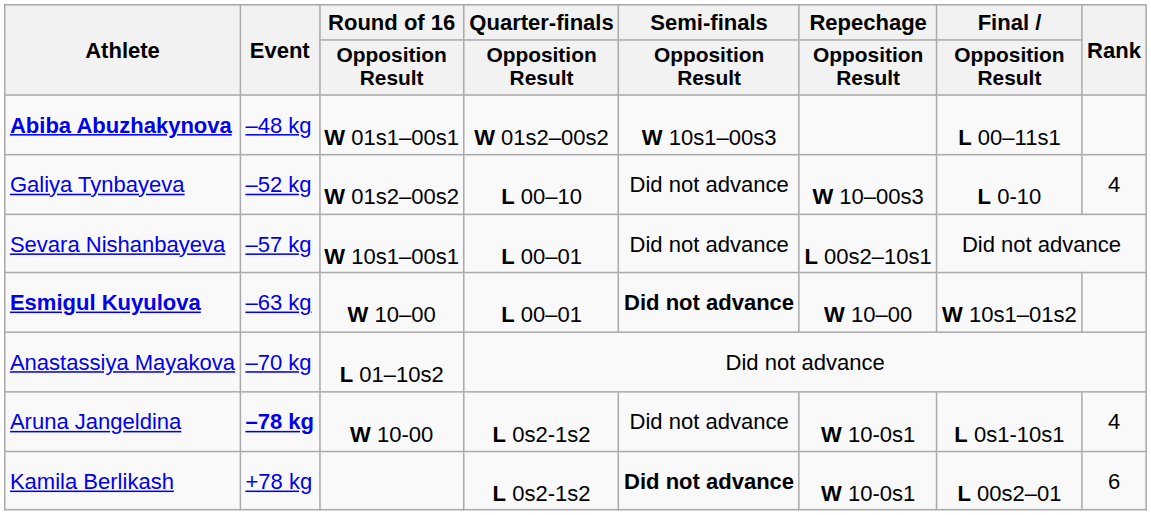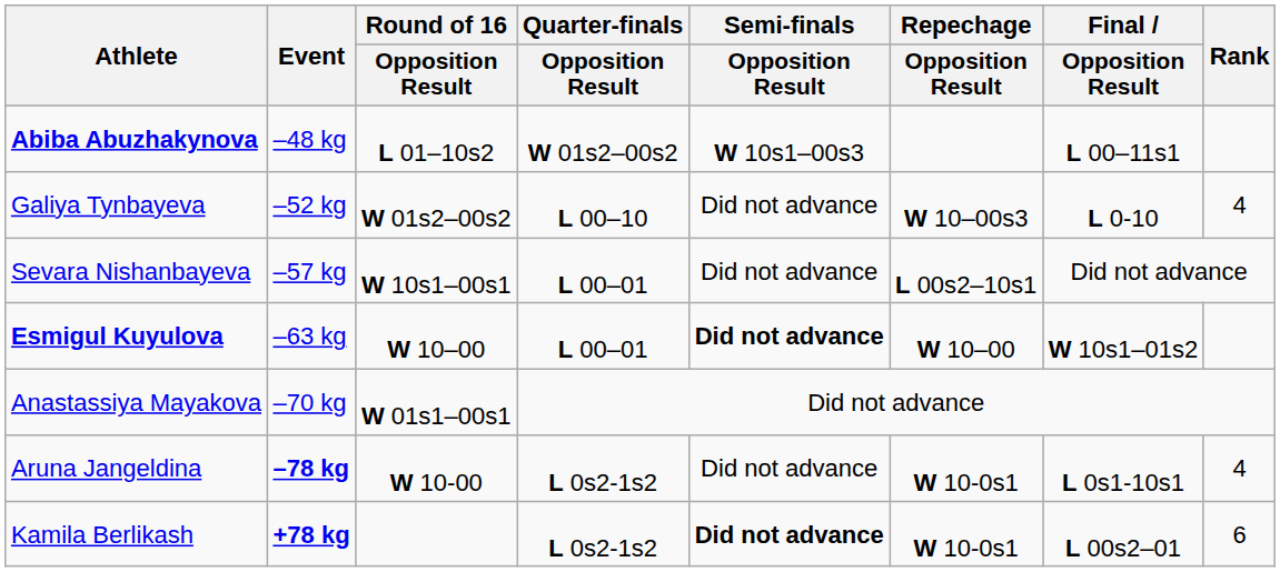 <table class=wikitable style=font-size:90%;text-align:center>
 <tr>
 <th rowspan="2">Athlete</th>
 <th rowspan="2">Event</th>
 <th>Round of 16</th>
 <th>Quarter-finals</th>
 <th>Semi-finals</th>
 <th>Repechage</th>
 <th>Final / </th>
 <th rowspan=2>Rank</th>
 </tr>
 <tr style="font-size:95%">
 <th>Opposition<br>Result</th>
 <th>Opposition<br>Result</th>
 <th>Opposition<br>Result</th>
 <th>Opposition<br>Result</th>
 <th>Opposition<br>Result</th>
 </tr>
 <tr>
 <td align=left><strong><a href='#'>Abiba Abuzhakynova</a></strong></td>
 <td align=left><a href='#'>–48 kg</a></td>
-<td><br><strong>W</strong> 01s1–00s1</td>
+<td><br><strong>L</strong> 01–10s2</td>
 <td><br><strong>W</strong> 01s2–00s2</td>
 <td><br><strong>W</strong> 10s1–00s3</td>
 <td></td>
 <td><br><strong>L</strong> 00–11s1</td>
 <td></td>
 </tr>
 <tr>
 <td align=left><a href='#'>Galiya Tynbayeva</a></td>
 <td align=left><a href='#'>–52 kg</a></td>
 <td><br><strong>W</strong> 01s2–00s2</td>
 <td><br><strong>L</strong> 00–10</td>
 <td>Did not advance</td>
 <td><br><strong>W</strong> 10–00s3</td>
 <td><br> <strong>L</strong> 0-10</td>
 <td>4</td>
 </tr>
 <tr>
 <td align=left><a href='#'>Sevara Nishanbayeva</a></td>
 <td align=left><a href='#'>–57 kg</a></td>
 <td><br><strong>W</strong> 10s1–00s1</td>
 <td><br><strong>L</strong> 00–01</td>
 <td>Did not advance</td>
 <td><br><strong>L</strong> 00s2–10s1</td>
 <td colspan=2>Did not advance</td>
 </tr>
 <tr>
 <td align=left><strong><a href='#'>Esmigul Kuyulova</a></strong></td>
 <td align=left><a href='#'>–63 kg</a></td>
 <td><br><strong>W</strong> 10–00</td>
 <td><br><strong>L</strong> 00–01</td>
 <td><strong>Did not advance</strong></td>
 <td><br><strong>W</strong> 10–00</td>
 <td><br><strong>W</strong> 10s1–01s2</td>
 <td></td>
 </tr>
 <tr>
 <td align=left><a href='#'>Anastassiya Mayakova</a></td>
 <td align=left><a href='#'>–70 kg</a></td>
-<td><br><strong>L</strong> 01–10s2</td>
+<td><br><strong>W</strong> 01s1–00s1</td>
 <td colspan=5>Did not advance</td>
 </tr>
 <tr>
 <td align=left><a href='#'>Aruna Jangeldina</a></td>
 <td align=left><strong><a href='#'>–78 kg</a></strong></td>
 <td><br> <strong>W</strong> 10-00</td>
 <td><br> <strong>L</strong> 0s2-1s2</td>
 <td>Did not advance</td>
 <td><br> <strong>W</strong> 10-0s1</td>
 <td><br> <strong>L</strong> 0s1-10s1</td>
 <td>4</td>
 </tr>
 <tr>
 <td align=left><a href='#'>Kamila Berlikash</a></td>
-<td align=left><a href='#'>+78 kg</a></td>
+<td align=left><strong><a href='#'>+78 kg</a></strong></td>
 <td></td>
 <td><br> <strong>L</strong> 0s2-1s2</td>
 <td><strong>Did not advance</strong></td>
 <td><br> <strong>W</strong> 10-0s1</td>
 <td><br><strong>L</strong> 00s2–01</td>
 <td>6</td>
 </tr>
 </table>
